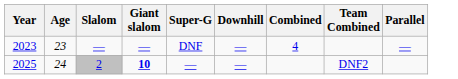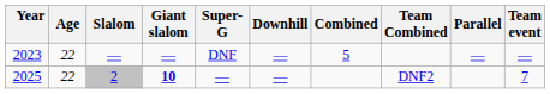 <table class=wikitable style="text-align:center">
 <tr>
 <th>  Year  </th>
 <th> Age </th>
 <th> Slalom </th>
 <th> Giant <br> slalom </th>
 <th>Super-G</th>
 <th>Downhill</th>
 <th>Combined</th>
 <th>Team<br>Combined</th>
 <th>Parallel</th>
+<th>Team<br>event</th>
 </tr>
 <tr>
 <td><a href='#'>2023</a></td>
-<td><em>23</em></td>
+<td><em>22</em></td>
 <td><a href='#'>—</a></td>
 <td><a href='#'>—</a></td>
 <td><a href='#'>DNF</a></td>
 <td><a href='#'>—</a></td>
-<td><a href='#'>4</a></td>
+<td><a href='#'>5</a></td>
 <td></td>
+<td><a href='#'>—</a></td>
 <td><a href='#'>—</a></td>
 </tr>
 <tr>
 <td><a href='#'>2025</a></td>
-<td><em>24</em></td>
+<td><em>22</em></td>
 <td style="background:silver;"><a href='#'>2</a></td>
 <td><strong><a href='#'>10</a></strong></td>
 <td><a href='#'>—</a></td>
 <td><a href='#'>—</a></td>
 <td></td>
 <td><a href='#'>DNF2</a></td>
 <td></td>
+<td><a href='#'>7</a></td>
 </tr>
 </table>
